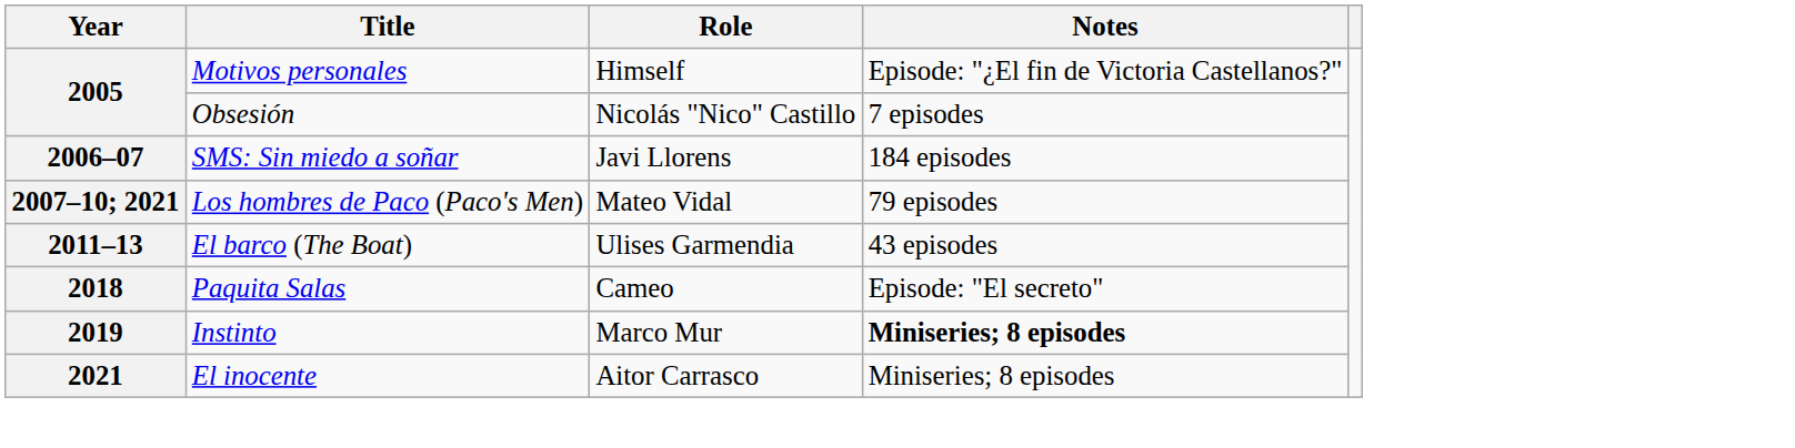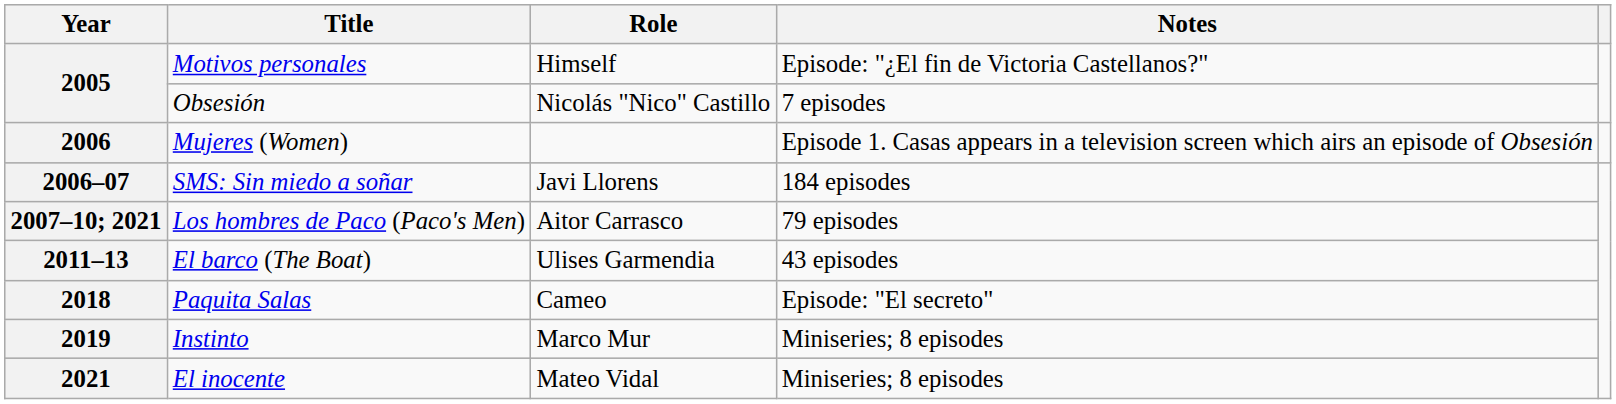 <table class="wikitable plainrowheaders">
 <tr>
 <th scope="col">Year</th>
 <th scope="col">Title</th>
 <th scope="col">Role</th>
 <th scope="col">Notes</th>
 <th scope="col"></th>
 </tr>
 <tr>
 <th rowspan="2" scope="row">2005</th>
 <td><em><a href='#'>Motivos personales</a></em></td>
 <td>Himself</td>
 <td>Episode: "¿El fin de Victoria Castellanos?"</td>
 </tr>
 <tr>
 <td><em>Obsesión</em></td>
 <td>Nicolás "Nico" Castillo</td>
 <td>7 episodes</td>
 </tr>
 <tr>
+<th scope="row">2006</th>
+<td><em><a href='#'>Mujeres</a></em> (<em>Women</em>)</td>
+<td></td>
+<td>Episode 1. Casas appears in a television screen which airs an episode of <em>Obsesión</em></td>
+<td></td>
+</tr>
+<tr>
 <th scope="row">2006–07</th>
 <td><em><a href='#'>SMS: Sin miedo a soñar</a></em></td>
 <td>Javi Llorens</td>
 <td>184 episodes</td>
 </tr>
 <tr>
 <th scope="row">2007–10; 2021</th>
 <td><em><a href='#'>Los hombres de Paco</a></em> (<em>Paco's Men</em>)</td>
-<td>Mateo Vidal</td>
+<td>Aitor Carrasco</td>
 <td>79 episodes</td>
 </tr>
 <tr>
 <th scope="row">2011–13</th>
 <td><em><a href='#'>El barco</a></em> (<em>The Boat</em>)</td>
 <td>Ulises Garmendia</td>
 <td>43 episodes</td>
 </tr>
 <tr>
 <th scope="row">2018</th>
 <td><em><a href='#'>Paquita Salas</a></em></td>
 <td>Cameo</td>
 <td>Episode: "El secreto"</td>
 </tr>
 <tr>
 <th scope="row">2019</th>
 <td><em><a href='#'>Instinto</a></em></td>
 <td>Marco Mur</td>
-<td><strong>Miniseries; 8 episodes</strong></td>
+<td>Miniseries; 8 episodes</td>
 </tr>
 <tr>
 <th scope="row">2021</th>
 <td><em><a href='#'>El inocente</a></em></td>
-<td>Aitor Carrasco</td>
+<td>Mateo Vidal</td>
 <td>Miniseries; 8 episodes</td>
 </tr>
 </table>
